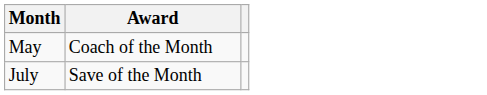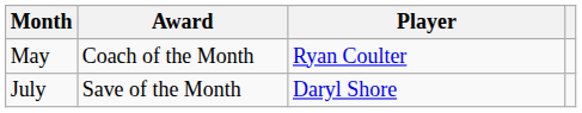 <table class="wikitable" style="text-align:center;">
 <tr>
 <th>Month</th>
 <th style="width:150px">Award</th>
+<th style="width:200px">Player</th>
 <th></th>
 </tr>
 <tr>
 <td style="text-align:left;">May</td>
 <td style="text-align:left;">Coach of the Month</td>
+<td style="text-align:left;"> <a href='#'>Ryan Coulter</a></td>
 <td></td>
 </tr>
 <tr>
 <td style="text-align:left;">July</td>
 <td style="text-align:left;">Save of the Month</td>
+<td style="text-align:left;"> <a href='#'>Daryl Shore</a></td>
 <td></td>
 </tr>
 </table>
